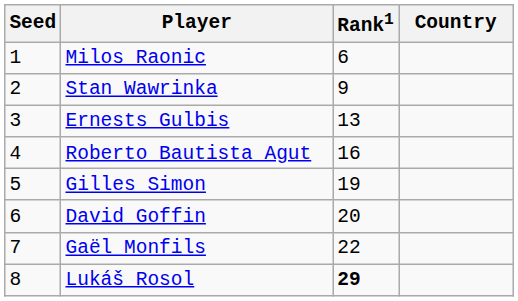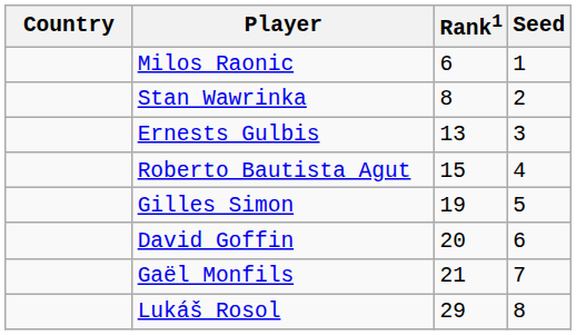 <table class="sortable wikitable">
 <tr>
-<th>Seed</th>
+<th width="70">Country</th>
 <th width="175">Player</th>
 <th>Rank<sup>1</sup></th>
-<th width="70">Country</th>
+<th>Seed</th>
 </tr>
 <tr>
-<td>1</td>
+<td></td>
 <td><a href='#'>Milos Raonic</a></td>
 <td>6</td>
-<td></td>
+<td>1</td>
 </tr>
 <tr>
+<td></td>
+<td><a href='#'>Stan Wawrinka</a></td>
+<td>8</td>
 <td>2</td>
-<td><a href='#'>Stan Wawrinka</a></td>
-<td>9</td>
-<td></td>
 </tr>
 <tr>
-<td>3</td>
+<td></td>
 <td><a href='#'>Ernests Gulbis</a></td>
 <td>13</td>
-<td></td>
+<td>3</td>
 </tr>
 <tr>
+<td></td>
+<td><a href='#'>Roberto Bautista Agut</a></td>
+<td>15</td>
 <td>4</td>
-<td><a href='#'>Roberto Bautista Agut</a></td>
-<td>16</td>
-<td></td>
 </tr>
 <tr>
-<td>5</td>
+<td></td>
 <td><a href='#'>Gilles Simon</a></td>
 <td>19</td>
-<td></td>
+<td>5</td>
 </tr>
 <tr>
-<td>6</td>
+<td></td>
 <td><a href='#'>David Goffin</a></td>
 <td>20</td>
-<td></td>
+<td>6</td>
 </tr>
 <tr>
+<td></td>
+<td><a href='#'>Gaël Monfils</a></td>
+<td>21</td>
 <td>7</td>
-<td><a href='#'>Gaël Monfils</a></td>
-<td>22</td>
-<td></td>
 </tr>
 <tr>
+<td></td>
+<td><a href='#'>Lukáš Rosol</a></td>
+<td>29</td>
 <td>8</td>
-<td><a href='#'>Lukáš Rosol</a></td>
-<td><strong>29</strong></td>
-<td></td>
 </tr>
 </table>
